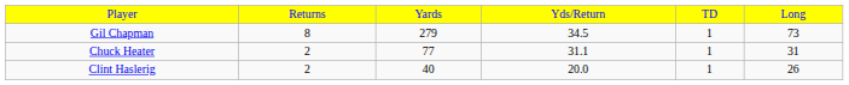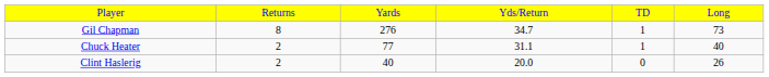 <table class="wikitable" width="90%">
 <tr align="center"  style="background:yellow;color:blue;">
 <td>Player</td>
 <td>Returns</td>
 <td>Yards</td>
 <td>Yds/Return</td>
 <td>TD</td>
 <td>Long</td>
 </tr>
 <tr align="center" bgcolor="">
 <td><a href='#'>Gil Chapman</a></td>
 <td>8</td>
-<td>279</td>
-<td>34.5</td>
+<td>276</td>
+<td>34.7</td>
 <td>1</td>
 <td>73</td>
 </tr>
 <tr align="center" bgcolor="">
 <td><a href='#'>Chuck Heater</a></td>
 <td>2</td>
 <td>77</td>
 <td>31.1</td>
 <td>1</td>
-<td>31</td>
+<td>40</td>
 </tr>
 <tr align="center" bgcolor="">
 <td><a href='#'>Clint Haslerig</a></td>
 <td>2</td>
 <td>40</td>
 <td>20.0</td>
-<td>1</td>
+<td>0</td>
 <td>26</td>
 </tr>
 </table>
